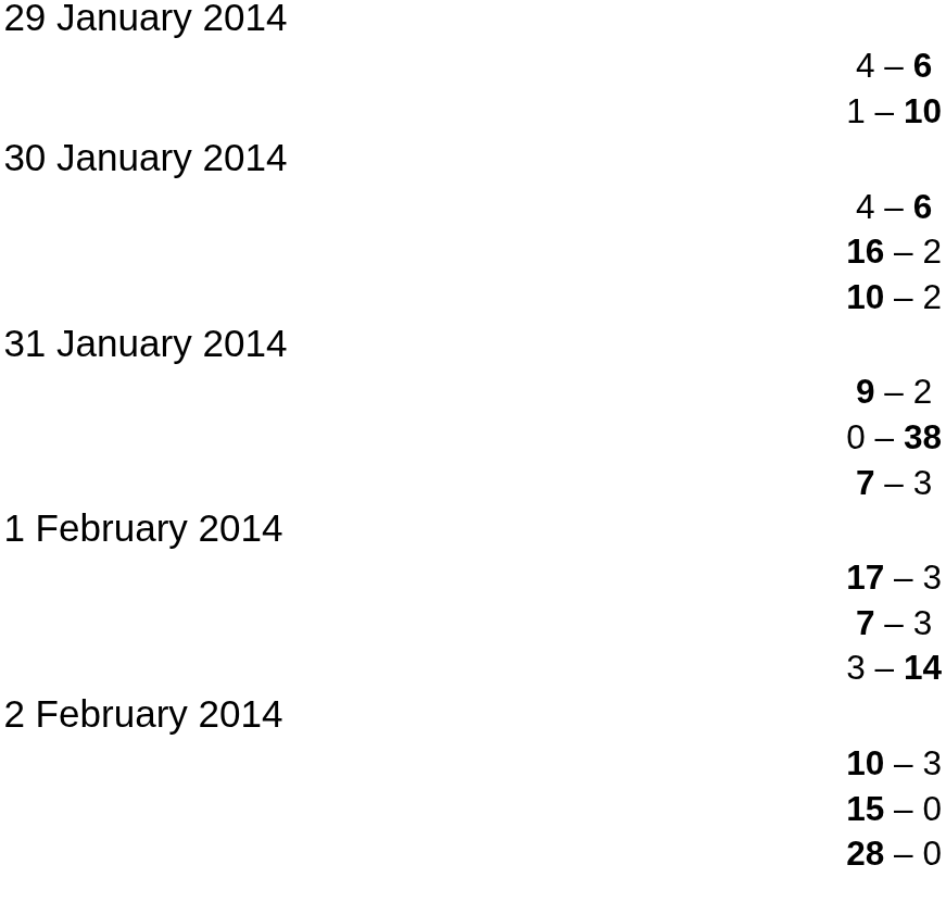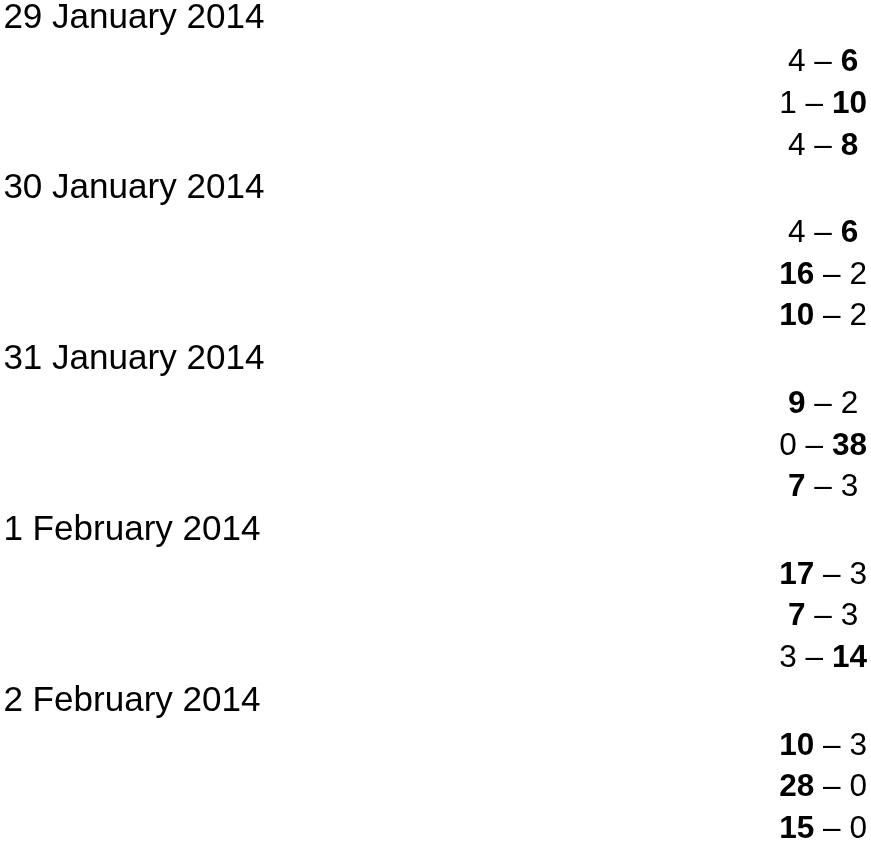 <table style="width:70%;" cellspacing="1">
 <tr>
 <th width=35%></th>
 <th width=15%></th>
 <th></th>
 </tr>
 <tr>
 <td>29 January 2014</td>
 </tr>
 <tr style=font-size:90%>
 <td align=right></td>
 <td align=center>4 – <strong>6</strong></td>
 <td><strong></strong></td>
 </tr>
 <tr style=font-size:90%>
 <td align=right></td>
 <td align=center>1 – <strong>10</strong></td>
+<td><strong></strong></td>
+</tr>
+<tr style=font-size:90%>
+<td align=right></td>
+<td align=center>4 – <strong>8</strong></td>
 <td><strong></strong></td>
 </tr>
 <tr>
 <td>30 January 2014</td>
 </tr>
 <tr style=font-size:90%>
 <td align=right></td>
 <td align=center>4 – <strong>6</strong></td>
 <td><strong></strong></td>
 </tr>
 <tr style=font-size:90%>
 <td align=right><strong></strong></td>
 <td align=center><strong>16</strong> – 2</td>
 <td></td>
 </tr>
 <tr style=font-size:90%>
 <td align=right><strong></strong></td>
 <td align=center><strong>10</strong> – 2</td>
 <td></td>
 </tr>
 <tr>
 <td>31 January 2014</td>
 </tr>
 <tr style=font-size:90%>
 <td align=right><strong></strong></td>
 <td align=center><strong>9</strong> – 2</td>
 <td></td>
 </tr>
 <tr style=font-size:90%>
 <td align=right></td>
 <td align=center>0 – <strong>38</strong></td>
 <td><strong></strong></td>
 </tr>
 <tr style=font-size:90%>
 <td align=right><strong></strong></td>
 <td align=center><strong>7</strong> – 3</td>
 <td></td>
 </tr>
 <tr>
 <td>1 February 2014</td>
 </tr>
 <tr style=font-size:90%>
 <td align=right><strong></strong></td>
 <td align=center><strong>17</strong> – 3</td>
 <td></td>
 </tr>
 <tr style=font-size:90%>
 <td align=right><strong></strong></td>
 <td align=center><strong>7</strong> – 3</td>
 <td></td>
 </tr>
 <tr style=font-size:90%>
 <td align=right></td>
 <td align=center>3 – <strong>14</strong></td>
 <td><strong></strong></td>
 </tr>
 <tr>
 <td>2 February 2014</td>
 </tr>
 <tr style=font-size:90%>
 <td align=right><strong></strong></td>
 <td align=center><strong>10</strong> – 3</td>
 <td></td>
 </tr>
 <tr style=font-size:90%>
 <td align=right><strong></strong></td>
-<td align=center><strong>15</strong> – 0</td>
+<td align=center><strong>28</strong> – 0</td>
 <td></td>
 </tr>
 <tr style=font-size:90%>
 <td align=right><strong></strong></td>
-<td align=center><strong>28</strong> – 0</td>
+<td align=center><strong>15</strong> – 0</td>
 <td></td>
 </tr>
 </table>
